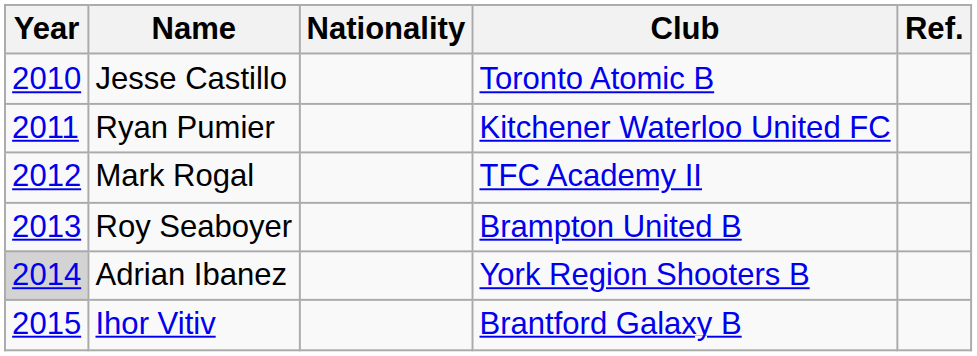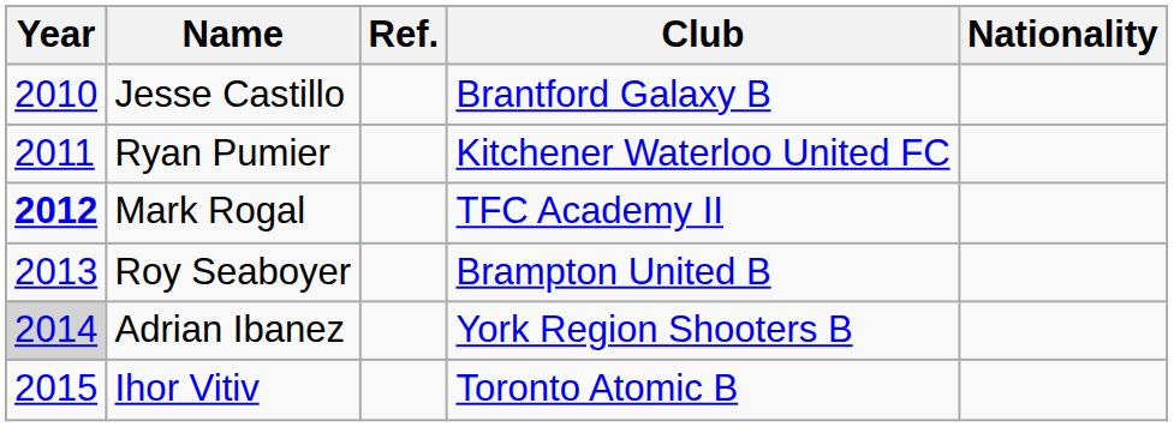 <table class="wikitable sortable">
 <tr>
 <th>Year</th>
 <th>Name</th>
+<th>Ref.</th>
+<th>Club</th>
 <th>Nationality</th>
-<th>Club</th>
-<th>Ref.</th>
 </tr>
 <tr>
 <td><a href='#'>2010</a></td>
 <td>Jesse Castillo</td>
 <td></td>
-<td><a href='#'>Toronto Atomic B</a></td>
+<td><a href='#'>Brantford Galaxy B</a></td>
 <td></td>
 </tr>
 <tr>
 <td><a href='#'>2011</a></td>
 <td>Ryan Pumier</td>
 <td></td>
 <td><a href='#'>Kitchener Waterloo United FC</a></td>
 <td></td>
 </tr>
 <tr>
-<td><a href='#'>2012</a></td>
+<td><strong><a href='#'>2012</a></strong></td>
 <td>Mark Rogal</td>
 <td></td>
 <td><a href='#'>TFC Academy II</a></td>
 <td></td>
 </tr>
 <tr>
 <td><a href='#'>2013</a></td>
 <td>Roy Seaboyer</td>
 <td></td>
 <td><a href='#'>Brampton United B</a></td>
 <td></td>
 </tr>
 <tr>
 <td style="background: lightgrey;"><a href='#'>2014</a></td>
 <td>Adrian Ibanez</td>
 <td></td>
 <td><a href='#'>York Region Shooters B</a></td>
 <td></td>
 </tr>
 <tr>
 <td><a href='#'>2015</a></td>
 <td><a href='#'>Ihor Vitiv</a></td>
 <td></td>
-<td><a href='#'>Brantford Galaxy B</a></td>
+<td><a href='#'>Toronto Atomic B</a></td>
 <td></td>
 </tr>
 </table>
